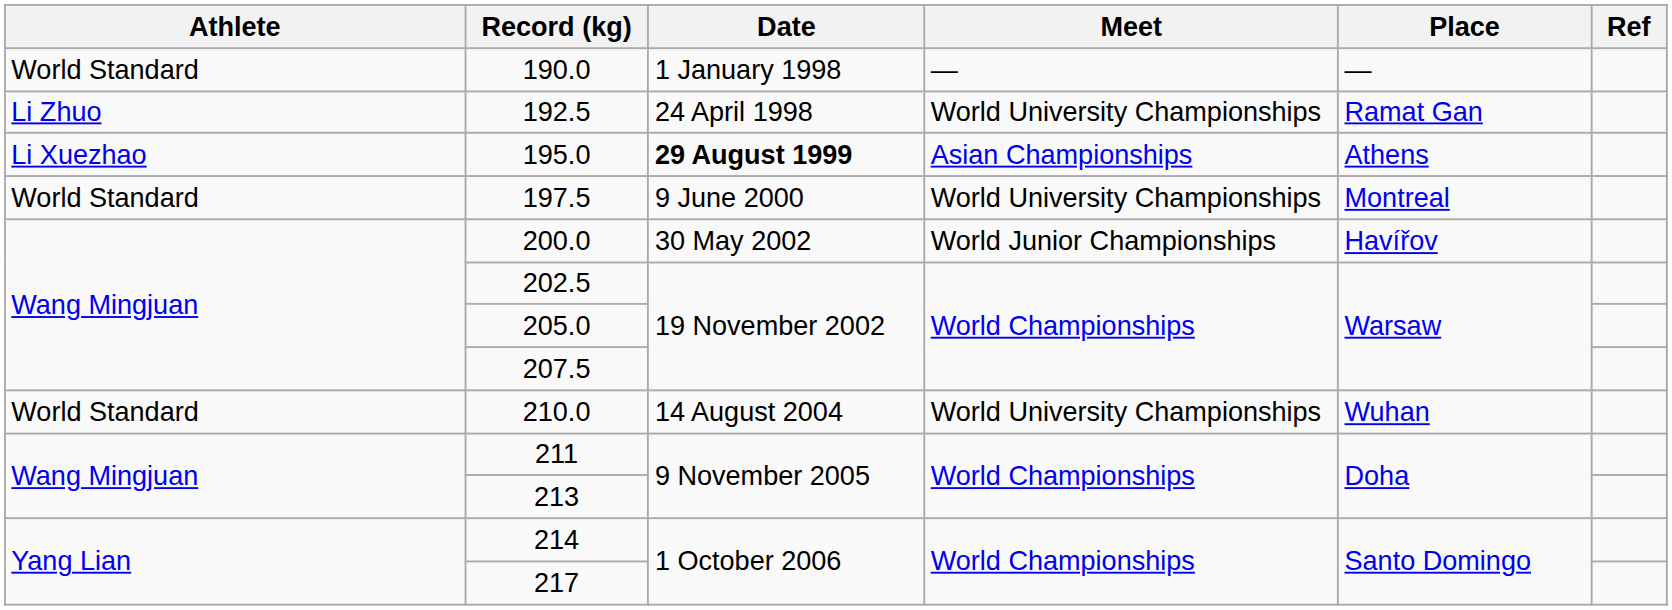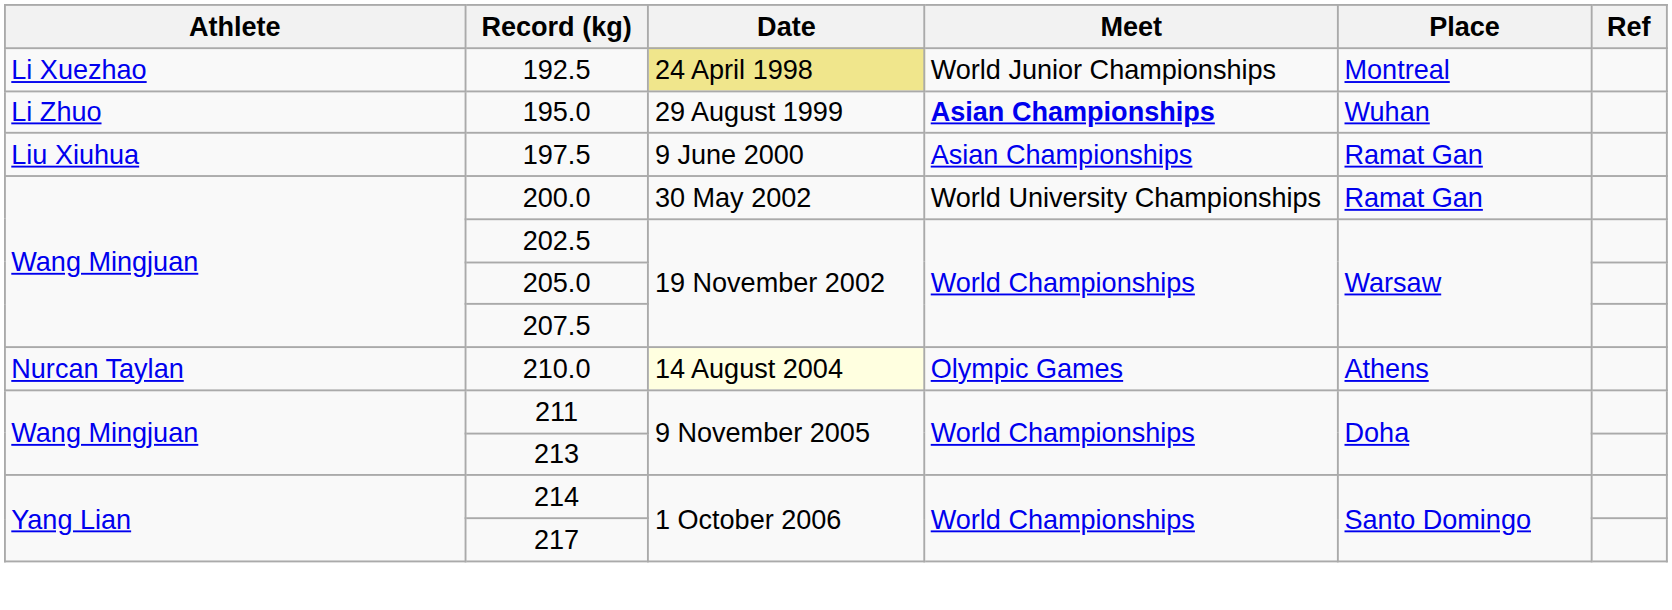 <table class="wikitable" style="font-size:90%; width: 70%;">
 <tr>
 <th width=20%>Athlete</th>
 <th width=8%>Record (kg)</th>
 <th width=12%>Date</th>
 <th width=18%>Meet</th>
 <th width=11%>Place</th>
 <th width=3%>Ref</th>
 </tr>
 <tr>
-<td>World Standard</td>
-<td align="center">190.0</td>
-<td>1 January 1998</td>
-<td>—</td>
-<td>—</td>
+<td> <a href='#'>Li Xuezhao</a></td>
+<td align="center">192.5</td>
+<td style="background: khaki;">24 April 1998</td>
+<td>World Junior Championships</td>
+<td><a href='#'>Montreal</a></td>
 <td></td>
 </tr>
 <tr>
 <td> <a href='#'>Li Zhuo</a></td>
-<td align="center">192.5</td>
-<td>24 April 1998</td>
-<td>World University Championships</td>
-<td><a href='#'>Ramat Gan</a></td>
+<td align="center">195.0</td>
+<td>29 August 1999</td>
+<td><strong><a href='#'>Asian Championships</a></strong></td>
+<td><a href='#'>Wuhan</a></td>
 <td></td>
 </tr>
 <tr>
-<td> <a href='#'>Li Xuezhao</a></td>
-<td align="center">195.0</td>
-<td><strong>29 August 1999</strong></td>
-<td><a href='#'>Asian Championships</a></td>
-<td><a href='#'>Athens</a></td>
-<td></td>
-</tr>
-<tr>
-<td>World Standard</td>
+<td> <a href='#'>Liu Xiuhua</a></td>
 <td align="center">197.5</td>
 <td>9 June 2000</td>
-<td>World University Championships</td>
-<td><a href='#'>Montreal</a></td>
+<td><a href='#'>Asian Championships</a></td>
+<td><a href='#'>Ramat Gan</a></td>
 <td></td>
 </tr>
 <tr>
 <td rowspan=4> <a href='#'>Wang Mingjuan</a></td>
 <td align="center">200.0</td>
 <td>30 May 2002</td>
-<td>World Junior Championships</td>
-<td><a href='#'>Havířov</a></td>
+<td>World University Championships</td>
+<td><a href='#'>Ramat Gan</a></td>
 <td></td>
 </tr>
 <tr>
 <td align="center">202.5</td>
 <td rowspan=3>19 November 2002</td>
 <td rowspan=3><a href='#'>World Championships</a></td>
 <td rowspan=3><a href='#'>Warsaw</a></td>
 <td></td>
 </tr>
 <tr>
 <td align="center">205.0</td>
 <td></td>
 </tr>
 <tr>
 <td align="center">207.5</td>
 <td></td>
 </tr>
 <tr>
-<td>World Standard</td>
+<td> <a href='#'>Nurcan Taylan</a></td>
 <td align="center">210.0</td>
-<td>14 August 2004</td>
-<td>World University Championships</td>
-<td><a href='#'>Wuhan</a></td>
+<td style="background: lightyellow;">14 August 2004</td>
+<td><a href='#'>Olympic Games</a></td>
+<td><a href='#'>Athens</a></td>
 <td></td>
 </tr>
 <tr>
 <td rowspan=2> <a href='#'>Wang Mingjuan</a></td>
 <td align="center">211</td>
 <td rowspan=2>9 November 2005</td>
 <td rowspan=2><a href='#'>World Championships</a></td>
 <td rowspan=2><a href='#'>Doha</a></td>
 <td></td>
 </tr>
 <tr>
 <td align="center">213</td>
 <td></td>
 </tr>
 <tr>
 <td rowspan=2> <a href='#'>Yang Lian</a></td>
 <td align="center">214</td>
 <td rowspan=2>1 October 2006</td>
 <td rowspan=2><a href='#'>World Championships</a></td>
 <td rowspan=2><a href='#'>Santo Domingo</a></td>
 <td></td>
 </tr>
 <tr>
 <td align="center">217</td>
 <td></td>
 </tr>
 </table>
